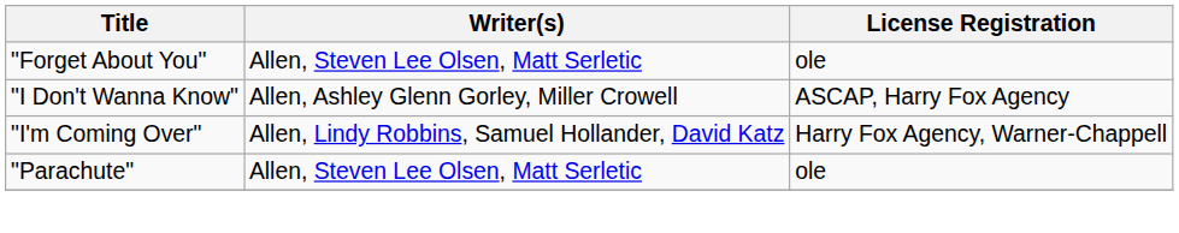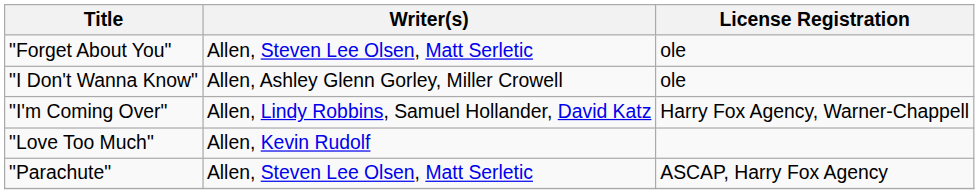 <table class="wikitable">
 <tr>
 <th>Title</th>
 <th>Writer(s)</th>
 <th>License Registration</th>
 </tr>
 <tr>
 <td>"Forget About You"</td>
 <td>Allen, <a href='#'>Steven Lee Olsen</a>, <a href='#'>Matt Serletic</a></td>
 <td>ole</td>
 </tr>
 <tr>
 <td>"I Don't Wanna Know"</td>
 <td>Allen, Ashley Glenn Gorley, Miller Crowell</td>
-<td>ASCAP, Harry Fox Agency</td>
+<td>ole</td>
 </tr>
 <tr>
 <td>"I'm Coming Over"</td>
 <td>Allen, <a href='#'>Lindy Robbins</a>, Samuel Hollander, <a href='#'>David Katz</a></td>
 <td>Harry Fox Agency, Warner-Chappell</td>
 </tr>
 <tr>
+<td>"Love Too Much"</td>
+<td>Allen, <a href='#'>Kevin Rudolf</a></td>
+<td></td>
+</tr>
+<tr>
 <td>"Parachute"</td>
 <td>Allen, <a href='#'>Steven Lee Olsen</a>, <a href='#'>Matt Serletic</a></td>
-<td>ole</td>
+<td>ASCAP, Harry Fox Agency</td>
 </tr>
 <tr>
 </tr>
 </table>
